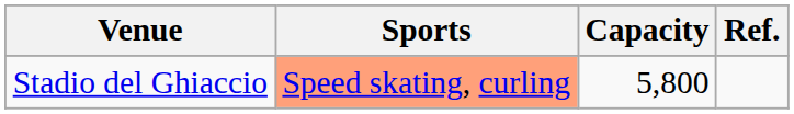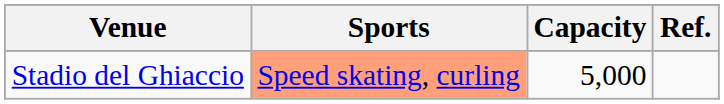 <table class="wikitable">
 <tr>
 <th>Venue</th>
 <th>Sports</th>
 <th>Capacity</th>
 <th>Ref.</th>
 </tr>
 <tr>
 <td><a href='#'>Stadio del Ghiaccio</a></td>
 <td style="background: lightsalmon;"><a href='#'>Speed skating</a>, <a href='#'>curling</a></td>
-<td align=right>5,800</td>
+<td align=right>5,000</td>
 <td></td>
 </tr>
 </table>
